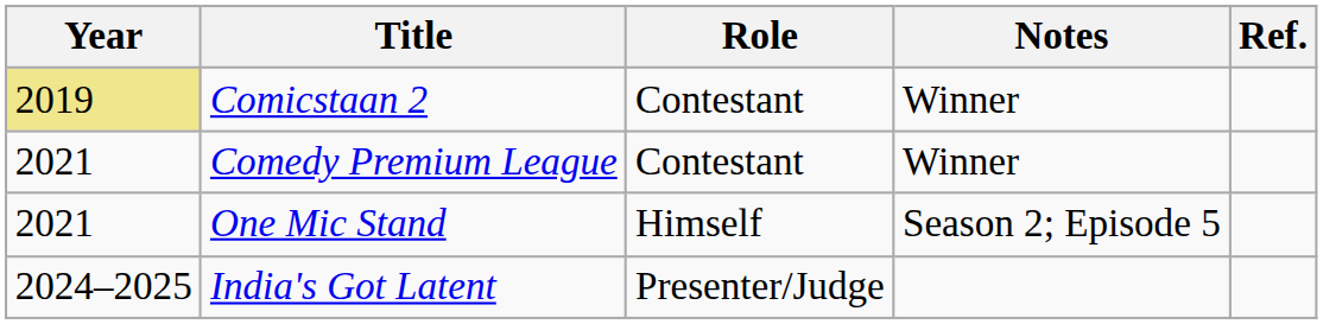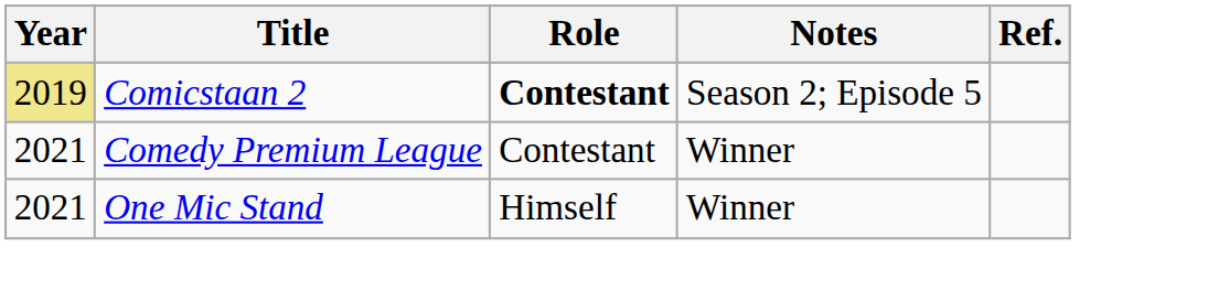 <table class="wikitable">
 <tr>
 <th>Year</th>
 <th>Title</th>
 <th>Role</th>
 <th>Notes</th>
 <th>Ref.</th>
 </tr>
 <tr>
 <td style="background: khaki;">2019</td>
 <td><em><a href='#'>Comicstaan 2</a></em></td>
-<td>Contestant</td>
-<td>Winner</td>
+<td><strong>Contestant</strong></td>
+<td>Season 2; Episode 5</td>
 <td></td>
 </tr>
 <tr>
 <td>2021</td>
 <td><em><a href='#'>Comedy Premium League</a></em></td>
 <td>Contestant</td>
 <td>Winner</td>
 <td></td>
 </tr>
 <tr>
 <td>2021</td>
 <td><em><a href='#'>One Mic Stand</a></em></td>
 <td>Himself</td>
-<td>Season 2; Episode 5</td>
-<td></td>
-</tr>
-<tr>
-<td>2024–2025</td>
-<td><em><a href='#'>India's Got Latent</a></em></td>
-<td>Presenter/Judge</td>
-<td></td>
+<td>Winner</td>
 <td></td>
 </tr>
 </table>
